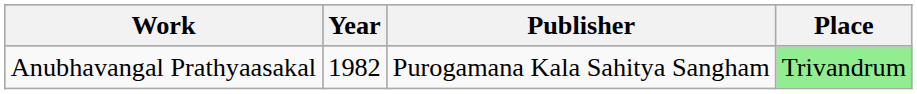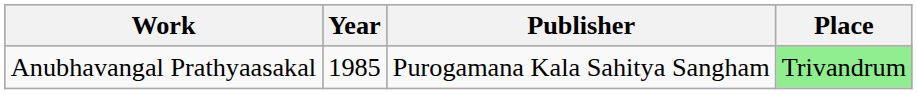 <table class="wikitable sortable">
 <tr>
 <th>Work</th>
 <th>Year</th>
 <th>Publisher</th>
 <th>Place</th>
 </tr>
 <tr>
 <td>Anubhavangal Prathyaasakal</td>
-<td>1982</td>
+<td>1985</td>
 <td>Purogamana Kala Sahitya Sangham</td>
 <td style="background: lightgreen;">Trivandrum</td>
 </tr>
 </table>
